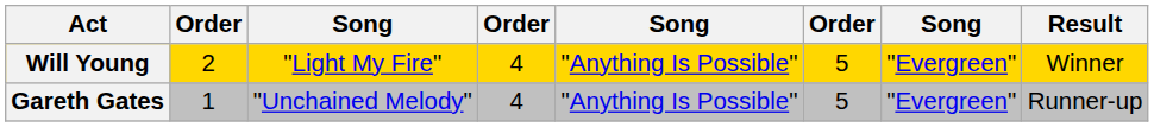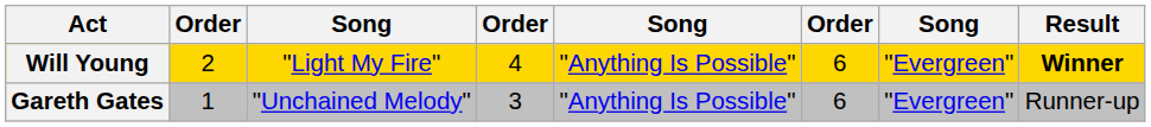 <table class="wikitable plainrowheaders" style="text-align:center;">
 <tr>
 <th scope="col">Act</th>
 <th scope="col">Order</th>
 <th scope="col">Song</th>
 <th scope="col">Order</th>
 <th scope="col">Song</th>
 <th scope="col">Order</th>
 <th scope="col">Song</th>
 <th scope="col">Result</th>
 </tr>
 <tr style = "background:gold">
 <th scope="row">Will Young</th>
 <td>2</td>
 <td>"<a href='#'>Light My Fire</a>"</td>
 <td>4</td>
 <td>"<a href='#'>Anything Is Possible</a>"</td>
-<td>5</td>
+<td>6</td>
 <td>"<a href='#'>Evergreen</a>"</td>
-<td>Winner</td>
+<td><strong>Winner</strong></td>
 </tr>
 <tr style = "background:silver">
 <th scope="row">Gareth Gates</th>
 <td>1</td>
 <td>"<a href='#'>Unchained Melody</a>"</td>
-<td>4</td>
+<td>3</td>
 <td>"<a href='#'>Anything Is Possible</a>"</td>
-<td>5</td>
+<td>6</td>
 <td>"<a href='#'>Evergreen</a>"</td>
 <td>Runner-up</td>
 </tr>
 </table>
